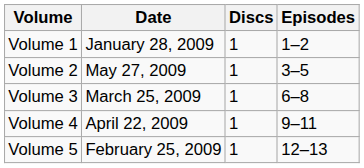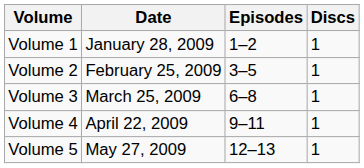 <table class="wikitable">
 <tr>
 <th>Volume</th>
 <th>Date</th>
+<th>Episodes</th>
 <th>Discs</th>
-<th>Episodes</th>
 </tr>
 <tr>
 <td>Volume 1</td>
 <td>January 28, 2009</td>
+<td>1–2</td>
 <td>1</td>
-<td>1–2</td>
 </tr>
 <tr>
 <td>Volume 2</td>
-<td>May 27, 2009</td>
+<td>February 25, 2009</td>
+<td>3–5</td>
 <td>1</td>
-<td>3–5</td>
 </tr>
 <tr>
 <td>Volume 3</td>
 <td>March 25, 2009</td>
+<td>6–8</td>
 <td>1</td>
-<td>6–8</td>
 </tr>
 <tr>
 <td>Volume 4</td>
 <td>April 22, 2009</td>
+<td>9–11</td>
 <td>1</td>
-<td>9–11</td>
 </tr>
 <tr>
 <td>Volume 5</td>
-<td>February 25, 2009</td>
+<td>May 27, 2009</td>
+<td>12–13</td>
 <td>1</td>
-<td>12–13</td>
 </tr>
 </table>
